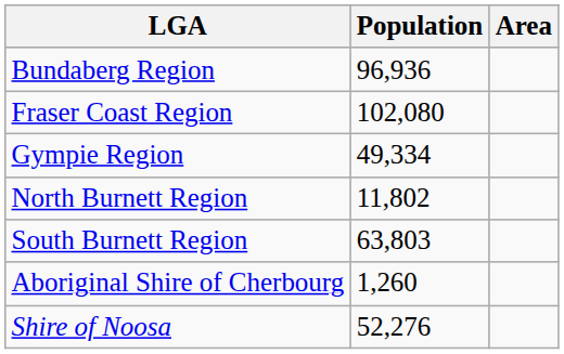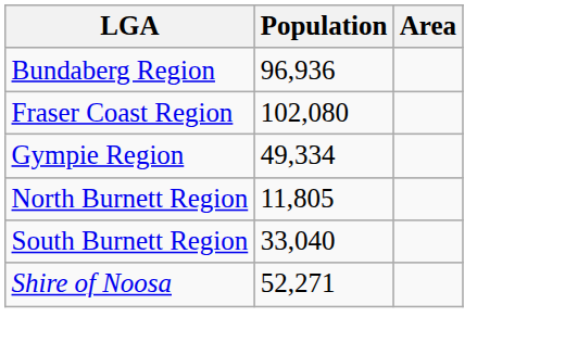 <table class="wikitable">
 <tr>
 <th>LGA</th>
 <th>Population</th>
 <th>Area</th>
 </tr>
 <tr>
 <td><a href='#'>Bundaberg Region</a></td>
 <td>96,936</td>
 <td></td>
 </tr>
 <tr>
 <td><a href='#'>Fraser Coast Region</a></td>
 <td>102,080</td>
 <td></td>
 </tr>
 <tr>
 <td><a href='#'>Gympie Region</a></td>
 <td>49,334</td>
 <td></td>
 </tr>
 <tr>
 <td><a href='#'>North Burnett Region</a></td>
-<td>11,802</td>
+<td>11,805</td>
 <td></td>
 </tr>
 <tr>
 <td><a href='#'>South Burnett Region</a></td>
-<td>63,803</td>
-<td></td>
-</tr>
-<tr>
-<td><a href='#'>Aboriginal Shire of Cherbourg</a></td>
-<td>1,260</td>
+<td>33,040</td>
 <td></td>
 </tr>
 <tr>
 <td><em><a href='#'>Shire of Noosa</a></em></td>
-<td>52,276</td>
+<td>52,271</td>
 <td></td>
 </tr>
 </table>
